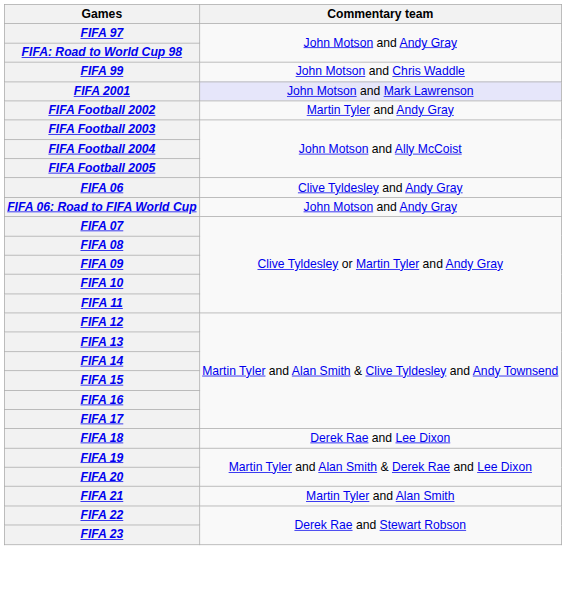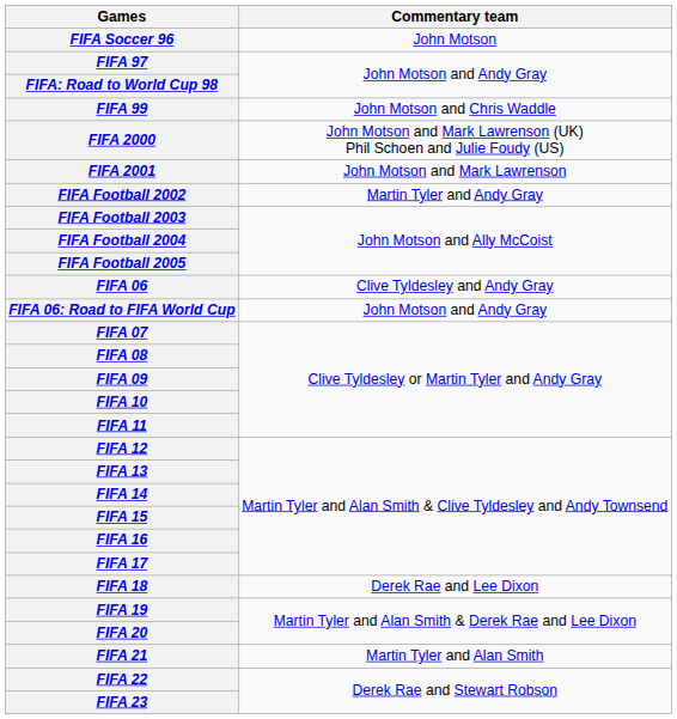 <table class="wikitable sortable plainrowheaders" style="text-align: center;">
 <tr>
 <th scope="col" rowspan=1>Games</th>
 <th scope="col" rowspan=1>Commentary team</th>
+</tr>
+<tr>
+<th scope="row"><em><a href='#'>FIFA Soccer 96</a></em></th>
+<td><a href='#'>John Motson</a></td>
 </tr>
 <tr>
 <th scope="row"><em><a href='#'>FIFA 97</a></em></th>
 <td rowspan="2"><a href='#'>John Motson</a> and <a href='#'>Andy Gray</a></td>
 </tr>
 <tr>
 <th scope="row"><em><a href='#'>FIFA: Road to World Cup 98</a></em></th>
 </tr>
 <tr>
 <th scope="row"><em><a href='#'>FIFA 99</a></em></th>
 <td><a href='#'>John Motson</a> and <a href='#'>Chris Waddle</a></td>
 </tr>
 <tr>
+<th scope="row"><em><a href='#'>FIFA 2000</a></em></th>
+<td><a href='#'>John Motson</a> and <a href='#'>Mark Lawrenson</a> (UK)<br>Phil Schoen and <a href='#'>Julie Foudy</a> (US)</td>
+</tr>
+<tr>
 <th scope="row"><em><a href='#'>FIFA 2001</a></em></th>
-<td style="background: lavender;"><a href='#'>John Motson</a> and <a href='#'>Mark Lawrenson</a></td>
+<td><a href='#'>John Motson</a> and <a href='#'>Mark Lawrenson</a></td>
 </tr>
 <tr>
 <th scope="row"><em><a href='#'>FIFA Football 2002</a></em></th>
 <td><a href='#'>Martin Tyler</a> and <a href='#'>Andy Gray</a></td>
 </tr>
 <tr>
 <th scope="row"><em><a href='#'>FIFA Football 2003</a></em></th>
 <td rowspan="3"><a href='#'>John Motson</a> and <a href='#'>Ally McCoist</a></td>
 </tr>
 <tr>
 <th scope="row"><em><a href='#'>FIFA Football 2004</a></em></th>
 </tr>
 <tr>
 <th scope="row"><em><a href='#'>FIFA Football 2005</a></em></th>
 </tr>
 <tr>
 <th scope="row"><em><a href='#'>FIFA 06</a></em></th>
 <td><a href='#'>Clive Tyldesley</a> and <a href='#'>Andy Gray</a></td>
 </tr>
 <tr>
 <th scope="row"><em><a href='#'>FIFA 06: Road to FIFA World Cup</a></em></th>
 <td><a href='#'>John Motson</a> and <a href='#'>Andy Gray</a></td>
 </tr>
 <tr>
 <th scope="row"><em><a href='#'>FIFA 07</a></em></th>
 <td rowspan="5"><a href='#'>Clive Tyldesley</a> or <a href='#'>Martin Tyler</a> and <a href='#'>Andy Gray</a></td>
 </tr>
 <tr>
 <th scope="row"><em><a href='#'>FIFA 08</a></em></th>
 </tr>
 <tr>
 <th scope="row"><em><a href='#'>FIFA 09</a></em></th>
 </tr>
 <tr>
 <th scope="row"><em><a href='#'>FIFA 10</a></em></th>
 </tr>
 <tr>
 <th scope="row"><em><a href='#'>FIFA 11</a></em></th>
 </tr>
 <tr>
 <th scope="row"><em><a href='#'>FIFA 12</a></em></th>
 <td rowspan="6"><a href='#'>Martin Tyler</a> and <a href='#'>Alan Smith</a> & <a href='#'>Clive Tyldesley</a> and <a href='#'>Andy Townsend</a></td>
 </tr>
 <tr>
 <th scope="row"><em><a href='#'>FIFA 13</a></em></th>
 </tr>
 <tr>
 <th scope="row"><em><a href='#'>FIFA 14</a></em></th>
 </tr>
 <tr>
 <th scope="row"><em><a href='#'>FIFA 15</a></em></th>
 </tr>
 <tr>
 <th scope="row"><em><a href='#'>FIFA 16</a></em></th>
 </tr>
 <tr>
 <th scope="row"><em><a href='#'>FIFA 17</a></em></th>
 </tr>
 <tr>
 <th scope="row"><em><a href='#'>FIFA 18</a></em></th>
 <td><a href='#'>Derek Rae</a> and <a href='#'>Lee Dixon</a></td>
 </tr>
 <tr>
 <th scope="row"><em><a href='#'>FIFA 19</a></em></th>
 <td rowspan="2"><a href='#'>Martin Tyler</a> and <a href='#'>Alan Smith</a> & <a href='#'>Derek Rae</a> and <a href='#'>Lee Dixon</a></td>
 </tr>
 <tr>
 <th scope="row"><em><a href='#'>FIFA 20</a></em></th>
 </tr>
 <tr>
 <th scope="row"><em><a href='#'>FIFA 21</a></em></th>
 <td><a href='#'>Martin Tyler</a> and <a href='#'>Alan Smith</a></td>
 </tr>
 <tr>
 <th scope="row"><em><a href='#'>FIFA 22</a></em></th>
 <td rowspan="2"><a href='#'>Derek Rae</a> and <a href='#'>Stewart Robson</a></td>
 </tr>
 <tr>
 <th scope="row"><em><a href='#'>FIFA 23</a></em></th>
 </tr>
 </table>
